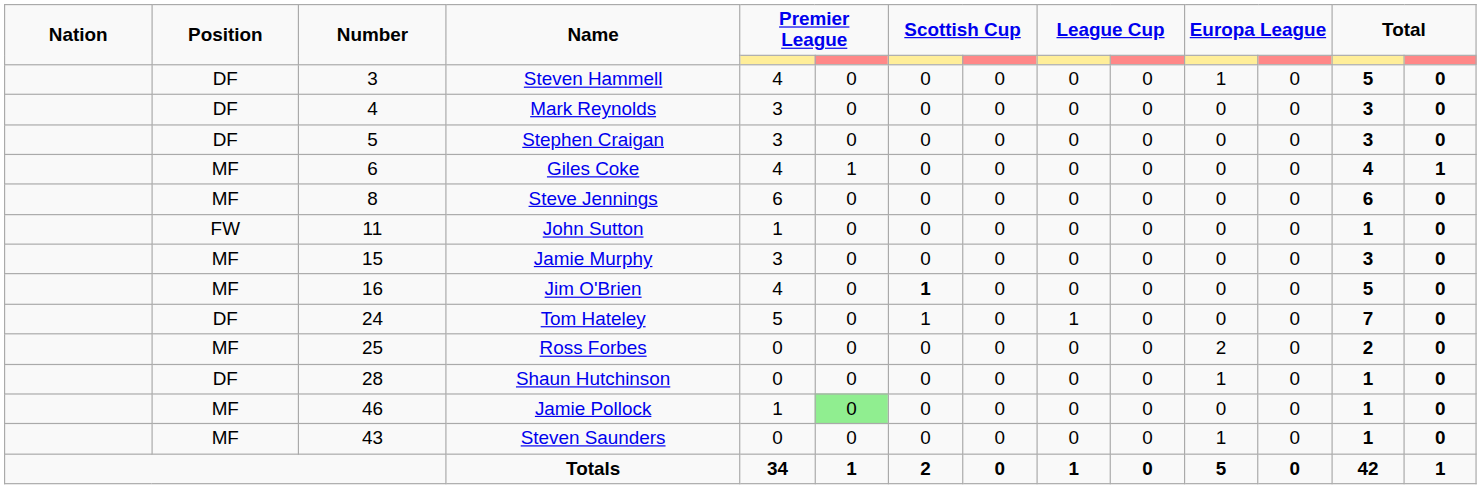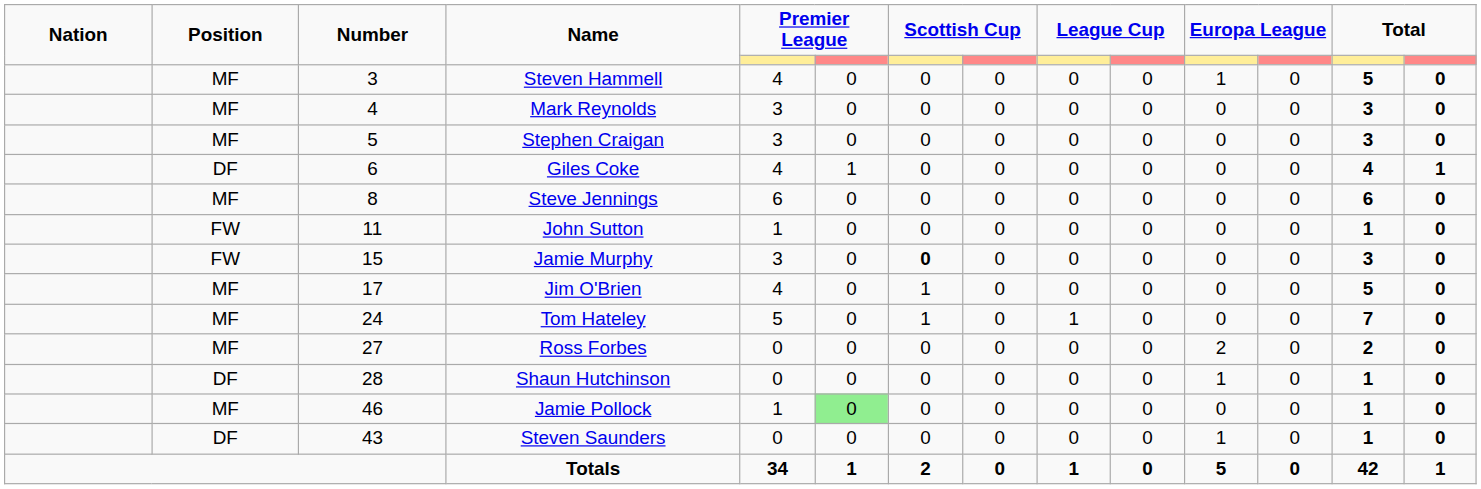 <table class="wikitable" style="text-align:center;">
 <tr style="text-align:center;">
 <td rowspan="2"  style="width:10%; "><strong>Nation</strong></td>
 <td rowspan="2"  style="width:10%; "><strong>Position</strong></td>
 <td rowspan="2"  style="width:10%; "><strong>Number</strong></td>
 <td rowspan="2"  style="width:20%; "><strong>Name</strong></td>
 <td colspan="2" align="center"><strong><a href='#'>Premier League</a></strong></td>
 <td colspan="2" align="center"><strong><a href='#'>Scottish Cup</a></strong></td>
 <td colspan="2" align="center"><strong><a href='#'>League Cup</a></strong></td>
 <td colspan="2" align="center"><strong><a href='#'>Europa League</a></strong></td>
 <td colspan="2"><strong>Total </strong></td>
 </tr>
 <tr>
 <th style="width:60px; background:#fe9;"></th>
 <th style="width:60px; background:#ff8888;"></th>
 <th style="width:60px; background:#fe9;"></th>
 <th style="width:60px; background:#ff8888;"></th>
 <th style="width:60px; background:#fe9;"></th>
 <th style="width:60px; background:#ff8888;"></th>
 <th style="width:60px; background:#fe9;"></th>
 <th style="width:60px; background:#ff8888;"></th>
 <th style="width:60px; background:#fe9;"></th>
 <th style="width:60px; background:#ff8888;"></th>
 </tr>
 <tr>
 <td></td>
-<td>DF</td>
+<td>MF</td>
 <td>3</td>
 <td><a href='#'>Steven Hammell</a></td>
 <td>4</td>
 <td>0</td>
 <td>0</td>
 <td>0</td>
 <td>0</td>
 <td>0</td>
 <td>1</td>
 <td>0</td>
 <td><strong>5</strong></td>
 <td><strong>0</strong></td>
 </tr>
 <tr>
 <td></td>
-<td>DF</td>
+<td>MF</td>
 <td>4</td>
 <td><a href='#'>Mark Reynolds</a></td>
 <td>3</td>
 <td>0</td>
 <td>0</td>
 <td>0</td>
 <td>0</td>
 <td>0</td>
 <td>0</td>
 <td>0</td>
 <td><strong>3</strong></td>
 <td><strong>0</strong></td>
 </tr>
 <tr>
 <td></td>
-<td>DF</td>
+<td>MF</td>
 <td>5</td>
 <td><a href='#'>Stephen Craigan</a></td>
 <td>3</td>
 <td>0</td>
 <td>0</td>
 <td>0</td>
 <td>0</td>
 <td>0</td>
 <td>0</td>
 <td>0</td>
 <td><strong>3</strong></td>
 <td><strong>0</strong></td>
 </tr>
 <tr>
 <td></td>
-<td>MF</td>
+<td>DF</td>
 <td>6</td>
 <td><a href='#'>Giles Coke</a></td>
 <td>4</td>
 <td>1</td>
 <td>0</td>
 <td>0</td>
 <td>0</td>
 <td>0</td>
 <td>0</td>
 <td>0</td>
 <td><strong>4</strong></td>
 <td><strong>1</strong></td>
 </tr>
 <tr>
 <td></td>
 <td>MF</td>
 <td>8</td>
 <td><a href='#'>Steve Jennings</a></td>
 <td>6</td>
 <td>0</td>
 <td>0</td>
 <td>0</td>
 <td>0</td>
 <td>0</td>
 <td>0</td>
 <td>0</td>
 <td><strong>6</strong></td>
 <td><strong>0</strong></td>
 </tr>
 <tr>
 <td></td>
 <td>FW</td>
 <td>11</td>
 <td><a href='#'>John Sutton</a></td>
 <td>1</td>
 <td>0</td>
 <td>0</td>
 <td>0</td>
 <td>0</td>
 <td>0</td>
 <td>0</td>
 <td>0</td>
 <td><strong>1</strong></td>
 <td><strong>0</strong></td>
 </tr>
 <tr>
 <td></td>
-<td>MF</td>
+<td>FW</td>
 <td>15</td>
 <td><a href='#'>Jamie Murphy</a></td>
 <td>3</td>
 <td>0</td>
-<td>0</td>
+<td><strong>0</strong></td>
 <td>0</td>
 <td>0</td>
 <td>0</td>
 <td>0</td>
 <td>0</td>
 <td><strong>3</strong></td>
 <td><strong>0</strong></td>
 </tr>
 <tr>
 <td></td>
 <td>MF</td>
-<td>16</td>
+<td>17</td>
 <td><a href='#'>Jim O'Brien</a></td>
 <td>4</td>
 <td>0</td>
-<td><strong>1</strong></td>
+<td>1</td>
 <td>0</td>
 <td>0</td>
 <td>0</td>
 <td>0</td>
 <td>0</td>
 <td><strong>5</strong></td>
 <td><strong>0</strong></td>
 </tr>
 <tr>
 <td></td>
-<td>DF</td>
+<td>MF</td>
 <td>24</td>
 <td><a href='#'>Tom Hateley</a></td>
 <td>5</td>
 <td>0</td>
 <td>1</td>
 <td>0</td>
 <td>1</td>
 <td>0</td>
 <td>0</td>
 <td>0</td>
 <td><strong>7</strong></td>
 <td><strong>0</strong></td>
 </tr>
 <tr>
 <td></td>
 <td>MF</td>
-<td>25</td>
+<td>27</td>
 <td><a href='#'>Ross Forbes</a></td>
 <td>0</td>
 <td>0</td>
 <td>0</td>
 <td>0</td>
 <td>0</td>
 <td>0</td>
 <td>2</td>
 <td>0</td>
 <td><strong>2</strong></td>
 <td><strong>0</strong></td>
 </tr>
 <tr>
 <td></td>
 <td>DF</td>
 <td>28</td>
 <td><a href='#'>Shaun Hutchinson</a></td>
 <td>0</td>
 <td>0</td>
 <td>0</td>
 <td>0</td>
 <td>0</td>
 <td>0</td>
 <td>1</td>
 <td>0</td>
 <td><strong>1</strong></td>
 <td><strong>0</strong></td>
 </tr>
 <tr>
 <td></td>
 <td>MF</td>
 <td>46</td>
 <td><a href='#'>Jamie Pollock</a></td>
 <td>1</td>
 <td style="background: lightgreen;">0</td>
 <td>0</td>
 <td>0</td>
 <td>0</td>
 <td>0</td>
 <td>0</td>
 <td>0</td>
 <td><strong>1</strong></td>
 <td><strong>0</strong></td>
 </tr>
 <tr>
 <td></td>
-<td>MF</td>
+<td>DF</td>
 <td>43</td>
 <td><a href='#'>Steven Saunders</a></td>
 <td>0</td>
 <td>0</td>
 <td>0</td>
 <td>0</td>
 <td>0</td>
 <td>0</td>
 <td>1</td>
 <td>0</td>
 <td><strong>1</strong></td>
 <td><strong>0</strong></td>
 </tr>
 <tr>
 <td colspan="3"></td>
 <td><strong>Totals</strong></td>
 <td><strong>34</strong></td>
 <td><strong>1</strong></td>
 <td><strong>2</strong></td>
 <td><strong>0</strong></td>
 <td><strong>1</strong></td>
 <td><strong>0</strong></td>
 <td><strong>5</strong></td>
 <td><strong>0</strong></td>
 <td><strong>42</strong></td>
 <td><strong>1</strong></td>
 </tr>
 </table>
